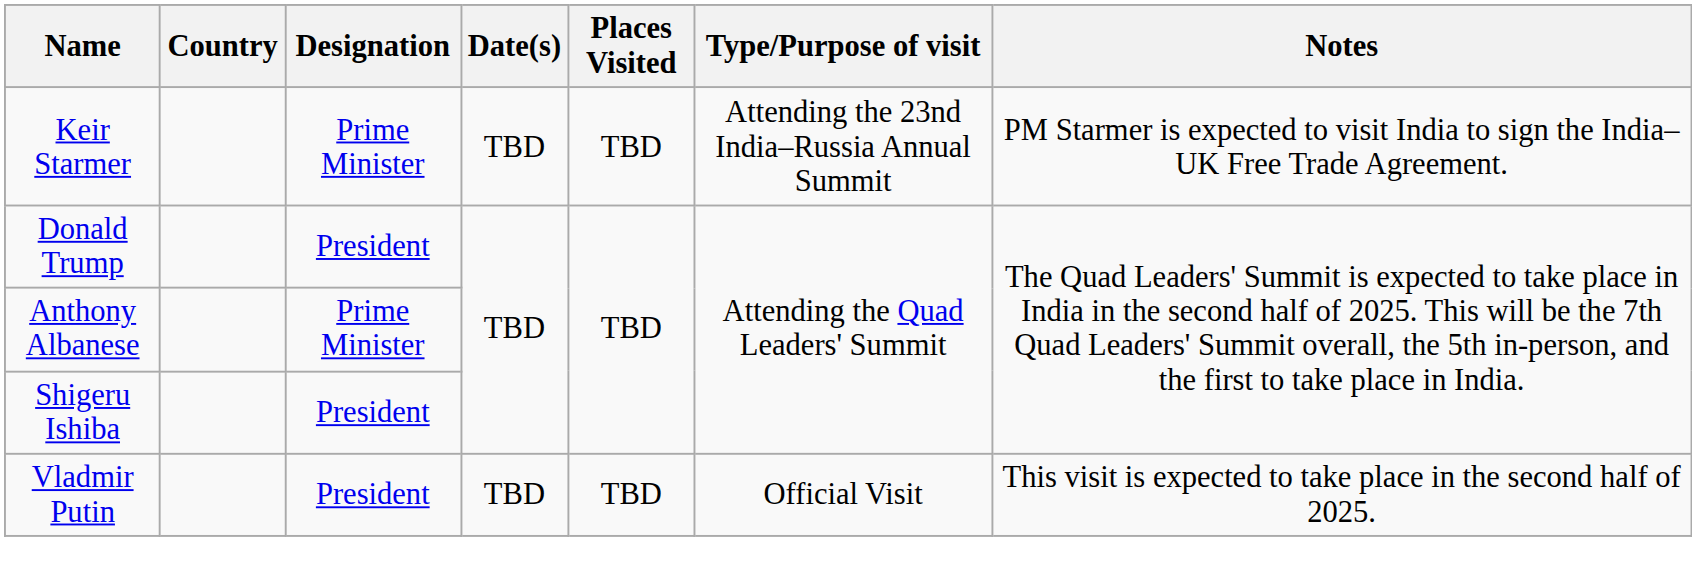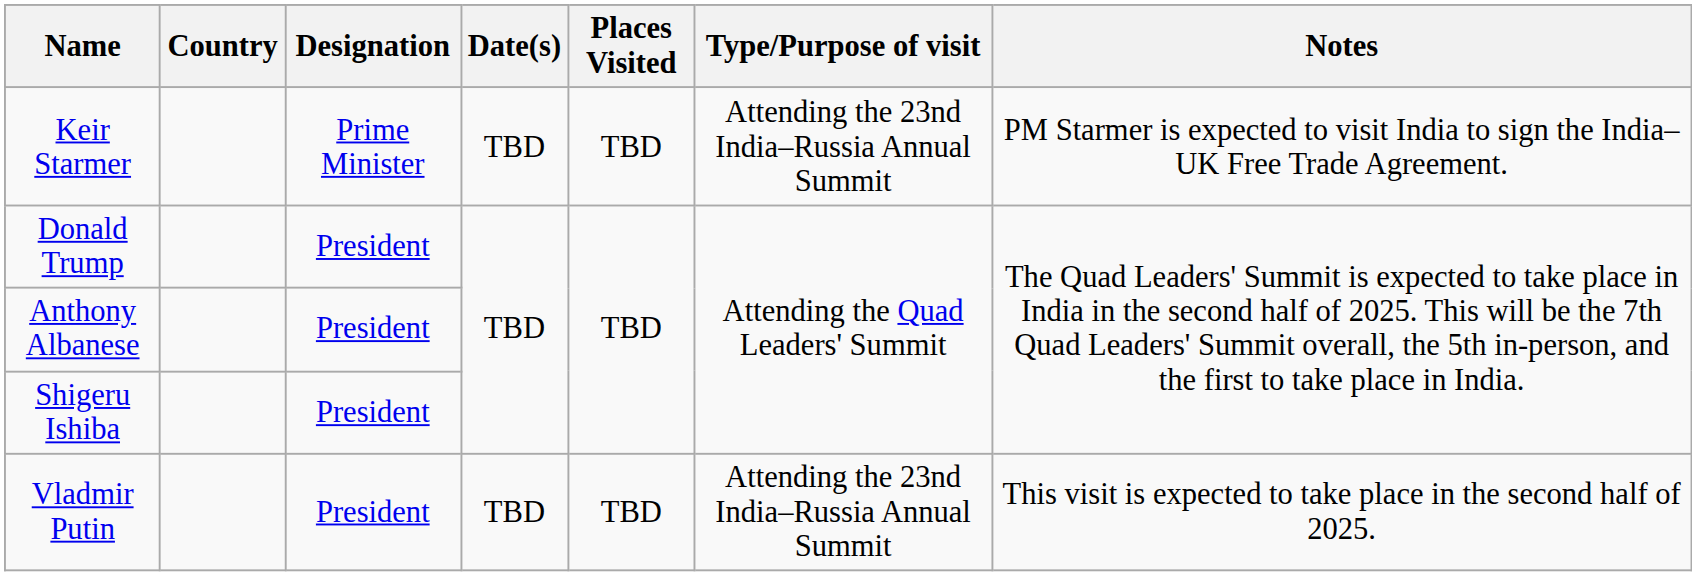 <table class="wikitable" style="border-collapse:collapse; text-align:center" width="100%">
 <tr>
 <th>Name</th>
 <th>Country</th>
 <th>Designation</th>
 <th>Date(s)</th>
 <th>Places Visited</th>
 <th>Type/Purpose of visit</th>
 <th>Notes</th>
 </tr>
 <tr>
 <td><a href='#'>Keir Starmer</a></td>
 <td></td>
 <td><a href='#'>Prime Minister</a></td>
 <td>TBD</td>
 <td>TBD</td>
 <td>Attending the 23nd India–Russia Annual Summit</td>
 <td>PM Starmer is expected to visit India to sign the India–UK Free Trade Agreement.</td>
 </tr>
 <tr>
 <td><a href='#'>Donald Trump</a></td>
 <td></td>
 <td><a href='#'>President</a></td>
 <td rowspan="3">TBD</td>
 <td rowspan="3">TBD</td>
 <td rowspan="3">Attending the <a href='#'>Quad</a> Leaders' Summit</td>
 <td rowspan="3">The Quad Leaders' Summit is expected to take place in India in the second half of 2025. This will be the 7th Quad Leaders' Summit overall, the 5th in-person, and the first to take place in India.</td>
 </tr>
 <tr>
 <td><a href='#'>Anthony Albanese</a></td>
 <td></td>
-<td><a href='#'>Prime Minister</a></td>
+<td><a href='#'>President</a></td>
 </tr>
 <tr>
 <td><a href='#'>Shigeru Ishiba</a></td>
 <td></td>
 <td><a href='#'>President</a></td>
 </tr>
 <tr>
 <td><a href='#'>Vladmir Putin</a></td>
 <td></td>
 <td><a href='#'>President</a></td>
 <td>TBD</td>
 <td>TBD</td>
-<td>Official Visit</td>
+<td>Attending the 23nd India–Russia Annual Summit</td>
 <td>This visit is expected to take place in the second half of 2025.</td>
 </tr>
 </table>
